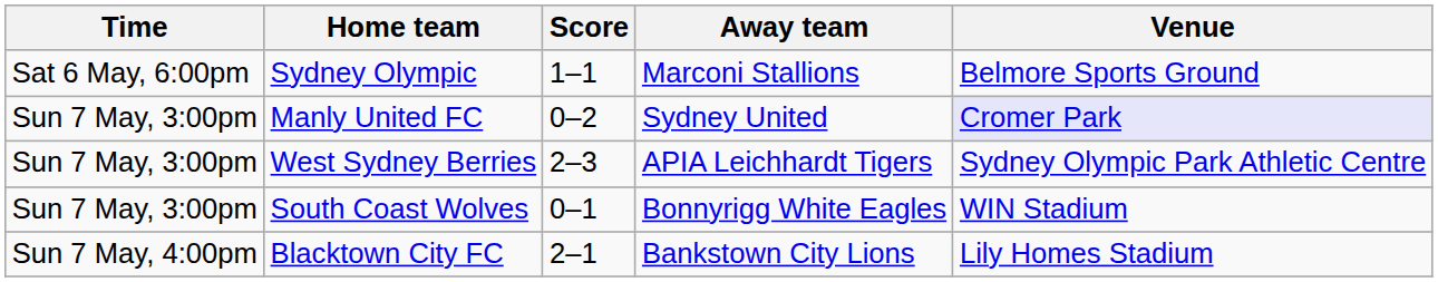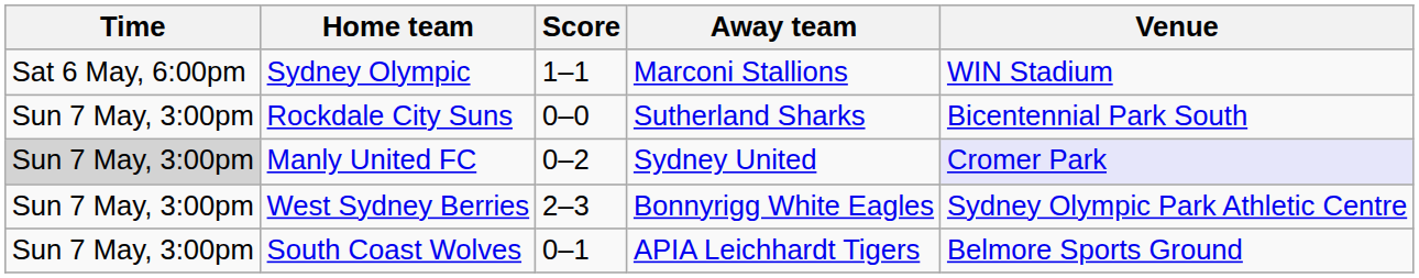 <table class="wikitable">
 <tr>
 <th>Time</th>
 <th>Home team</th>
 <th>Score</th>
 <th>Away team</th>
 <th>Venue</th>
 </tr>
 <tr>
 <td>Sat 6 May, 6:00pm</td>
 <td><a href='#'>Sydney Olympic</a></td>
 <td>1–1</td>
 <td><a href='#'>Marconi Stallions</a></td>
-<td><a href='#'>Belmore Sports Ground</a></td>
+<td><a href='#'>WIN Stadium</a></td>
 </tr>
 <tr>
 <td>Sun 7 May, 3:00pm</td>
+<td><a href='#'>Rockdale City Suns</a></td>
+<td>0–0</td>
+<td><a href='#'>Sutherland Sharks</a></td>
+<td><a href='#'>Bicentennial Park South</a></td>
+</tr>
+<tr>
+<td style="background: lightgrey;">Sun 7 May, 3:00pm</td>
 <td><a href='#'>Manly United FC</a></td>
 <td>0–2</td>
 <td><a href='#'>Sydney United</a></td>
 <td style="background: lavender;"><a href='#'>Cromer Park</a></td>
 </tr>
 <tr>
 <td>Sun 7 May, 3:00pm</td>
 <td><a href='#'>West Sydney Berries</a></td>
 <td>2–3</td>
-<td><a href='#'>APIA Leichhardt Tigers</a></td>
+<td><a href='#'>Bonnyrigg White Eagles</a></td>
 <td><a href='#'>Sydney Olympic Park Athletic Centre</a></td>
 </tr>
 <tr>
 <td>Sun 7 May, 3:00pm</td>
 <td><a href='#'>South Coast Wolves</a></td>
 <td>0–1</td>
-<td><a href='#'>Bonnyrigg White Eagles</a></td>
-<td><a href='#'>WIN Stadium</a></td>
-</tr>
-<tr>
-<td>Sun 7 May, 4:00pm</td>
-<td><a href='#'>Blacktown City FC</a></td>
-<td>2–1</td>
-<td><a href='#'>Bankstown City Lions</a></td>
-<td><a href='#'>Lily Homes Stadium</a></td>
+<td><a href='#'>APIA Leichhardt Tigers</a></td>
+<td><a href='#'>Belmore Sports Ground</a></td>
 </tr>
 </table>
